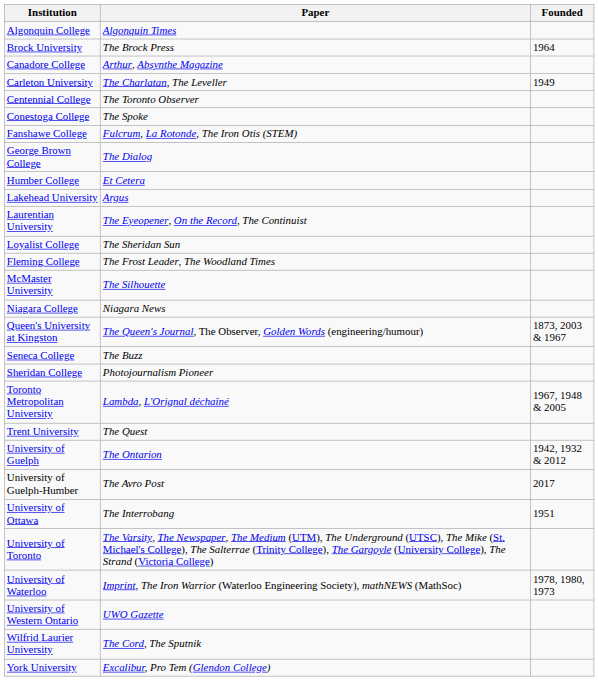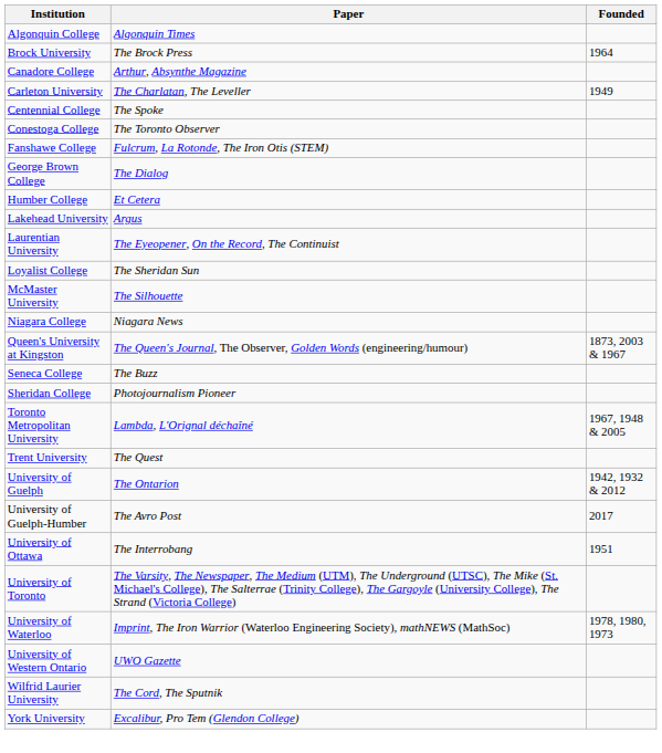 <table class="wikitable sortable">
 <tr>
 <th>Institution</th>
 <th>Paper</th>
 <th>Founded</th>
 </tr>
 <tr>
 <td><a href='#'>Algonquin College</a></td>
 <td><em><a href='#'>Algonquin Times</a></em></td>
 <td></td>
 </tr>
 <tr>
 <td><a href='#'>Brock University</a></td>
 <td><em>The Brock Press</em></td>
 <td>1964</td>
 </tr>
 <tr>
 <td><a href='#'>Canadore College</a></td>
 <td><em><a href='#'>Arthur</a></em>, <em><a href='#'>Absynthe Magazine</a></em></td>
 <td></td>
 </tr>
 <tr>
 <td><a href='#'>Carleton University</a></td>
 <td><em><a href='#'>The Charlatan</a>, The Leveller</em></td>
 <td>1949</td>
 </tr>
 <tr>
 <td><a href='#'>Centennial College</a></td>
-<td><em>The Toronto Observer</em></td>
+<td><em>The Spoke</em></td>
 <td></td>
 </tr>
 <tr>
 <td><a href='#'>Conestoga College</a></td>
-<td><em>The Spoke</em></td>
+<td><em>The Toronto Observer</em></td>
 <td></td>
 </tr>
 <tr>
 <td><a href='#'>Fanshawe College</a></td>
 <td><em><a href='#'>Fulcrum</a></em>, <em><a href='#'>La Rotonde</a>, The Iron Otis (STEM)</em></td>
 <td></td>
 </tr>
 <tr>
 <td><a href='#'>George Brown College</a></td>
 <td><em><a href='#'>The Dialog</a></em></td>
 <td></td>
 </tr>
 <tr>
 <td><a href='#'>Humber College</a></td>
 <td><em><a href='#'>Et Cetera</a></em></td>
 <td></td>
 </tr>
 <tr>
 <td><a href='#'>Lakehead University</a></td>
 <td><em><a href='#'>Argus</a></em></td>
 <td></td>
 </tr>
 <tr>
 <td><a href='#'>Laurentian University</a></td>
 <td><em><a href='#'>The Eyeopener</a></em>, <em><a href='#'>On the Record</a></em>, <em>The Continuist</em></td>
 <td></td>
 </tr>
 <tr>
 <td><a href='#'>Loyalist College</a></td>
 <td><em>The Sheridan Sun</em></td>
-<td></td>
-</tr>
-<tr>
-<td><a href='#'>Fleming College</a></td>
-<td><em>The Frost Leader</em>, <em>The Woodland Times</em></td>
 <td></td>
 </tr>
 <tr>
 <td><a href='#'>McMaster University</a></td>
 <td><em><a href='#'>The Silhouette</a></em></td>
 <td></td>
 </tr>
 <tr>
 <td><a href='#'>Niagara College</a></td>
 <td><em>Niagara News</em></td>
 <td></td>
 </tr>
 <tr>
 <td><a href='#'>Queen's University at Kingston</a></td>
 <td><em><a href='#'>The Queen's Journal</a></em>, The Observer, <em><a href='#'>Golden Words</a></em> (engineering/humour)</td>
 <td>1873, 2003 & 1967</td>
 </tr>
 <tr>
 <td><a href='#'>Seneca College</a></td>
 <td><em>The Buzz</em></td>
 <td></td>
 </tr>
 <tr>
 <td><a href='#'>Sheridan College</a></td>
 <td><em>Photojournalism Pioneer</em></td>
 <td></td>
 </tr>
 <tr>
 <td><a href='#'>Toronto Metropolitan University</a></td>
 <td><em><a href='#'>Lambda</a></em>, <em><a href='#'>L'Orignal déchaîné</a></em></td>
 <td>1967, 1948 & 2005</td>
 </tr>
 <tr>
 <td><a href='#'>Trent University</a></td>
 <td><em>The Quest</em></td>
 <td></td>
 </tr>
 <tr>
 <td><a href='#'>University of Guelph</a></td>
 <td><em><a href='#'>The Ontarion</a></em></td>
 <td>1942, 1932 & 2012</td>
 </tr>
 <tr>
 <td>University of Guelph-Humber</td>
 <td><em>The Avro Post</em></td>
 <td>2017</td>
 </tr>
 <tr>
 <td><a href='#'>University of Ottawa</a></td>
 <td><em>The Interrobang</em></td>
 <td>1951</td>
 </tr>
 <tr>
 <td><a href='#'>University of Toronto</a></td>
 <td><em><a href='#'>The Varsity</a></em>, <em><a href='#'>The Newspaper</a></em>, <em><a href='#'>The Medium</a></em> (<a href='#'>UTM</a>), <em>The Underground</em> (<a href='#'>UTSC</a>), <em>The Mike</em> (<a href='#'>St. Michael's College</a>), <em>The Salterrae</em> (<a href='#'>Trinity College</a>), <em><a href='#'>The Gargoyle</a></em> (<a href='#'>University College</a>), <em>The Strand</em> (<a href='#'>Victoria College</a>)</td>
 <td></td>
 </tr>
 <tr>
 <td><a href='#'>University of Waterloo</a></td>
 <td><em><a href='#'>Imprint</a></em>, <em>The Iron Warrior</em> (Waterloo Engineering Society), <em>mathNEWS</em> (MathSoc)</td>
 <td>1978, 1980, 1973</td>
 </tr>
 <tr>
 <td><a href='#'>University of Western Ontario</a></td>
 <td><em><a href='#'>UWO Gazette</a></em></td>
 <td></td>
 </tr>
 <tr>
 <td><a href='#'>Wilfrid Laurier University</a></td>
 <td><em><a href='#'>The Cord</a></em>, <em>The Sputnik</em></td>
 <td></td>
 </tr>
 <tr>
 <td><a href='#'>York University</a></td>
 <td><em><a href='#'>Excalibur</a>, Pro Tem (<a href='#'>Glendon College</a>)</em></td>
 <td></td>
 </tr>
 </table>
